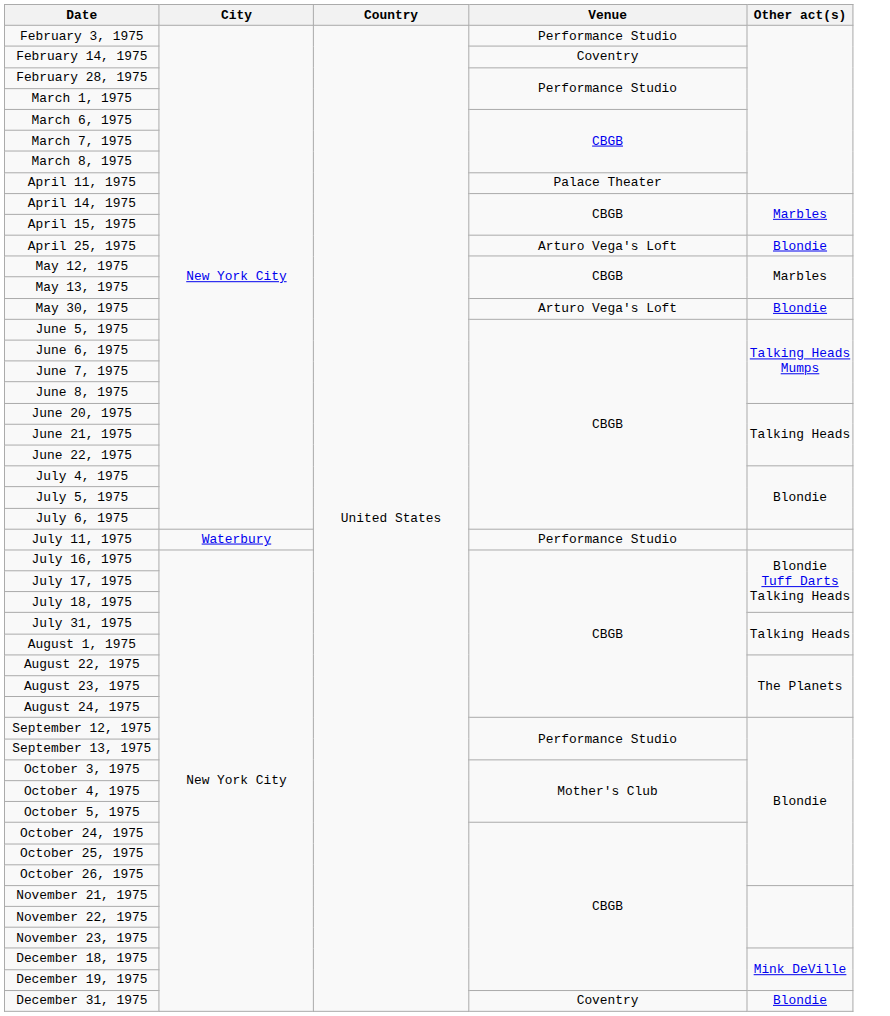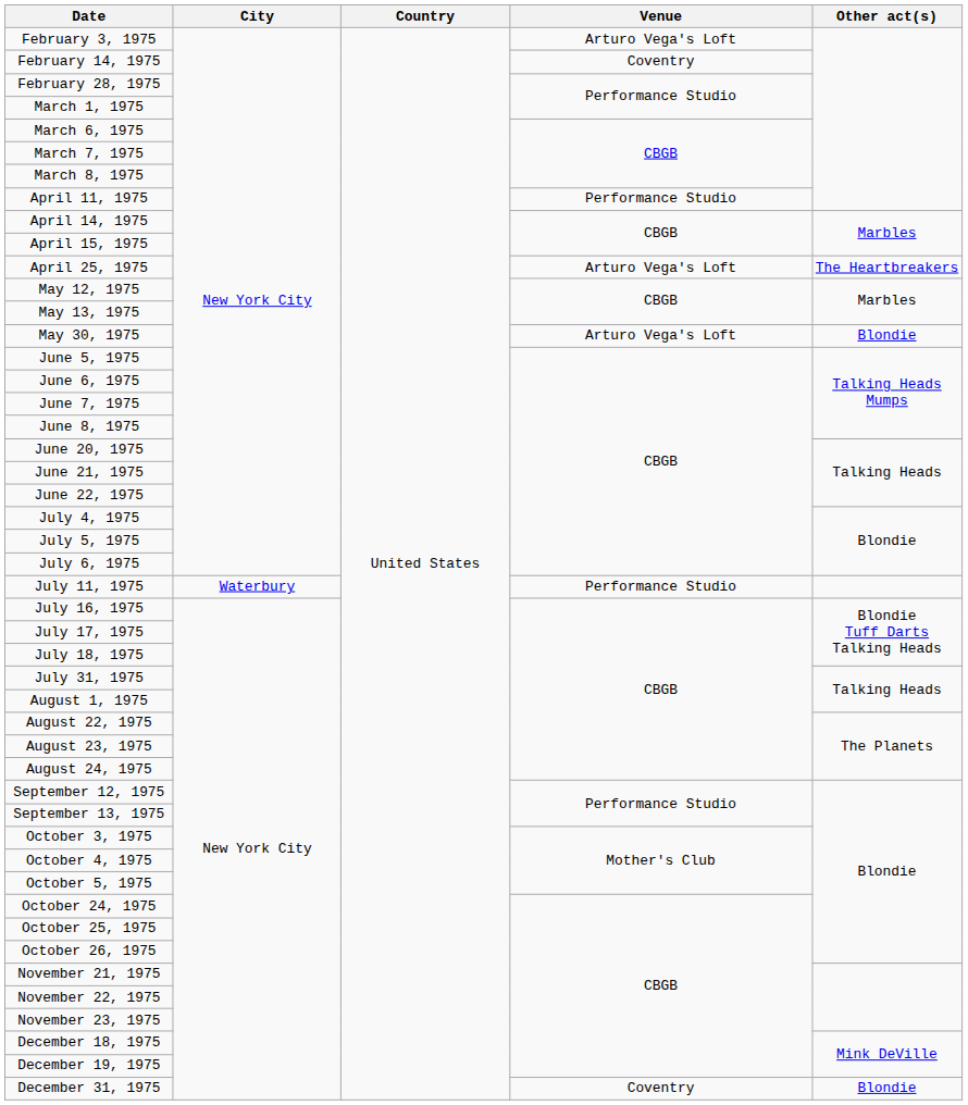 <table class="wikitable" style="text-align:center;">
 <tr>
 <th width="150">Date</th>
 <th width="150">City</th>
 <th width="150">Country</th>
 <th width="275">Venue</th>
 <th>Other act(s)</th>
 </tr>
 <tr>
 <td>February 3, 1975</td>
 <td rowspan="24"><a href='#'>New York City</a></td>
 <td rowspan="47">United States</td>
-<td>Performance Studio</td>
+<td>Arturo Vega's Loft</td>
 <td rowspan="8"></td>
 </tr>
 <tr>
 <td>February 14, 1975</td>
 <td>Coventry</td>
 </tr>
 <tr>
 <td>February 28, 1975</td>
 <td rowspan="2">Performance Studio</td>
 </tr>
 <tr>
 <td>March 1, 1975</td>
 </tr>
 <tr>
 <td>March 6, 1975</td>
 <td rowspan="3"><a href='#'>CBGB</a></td>
 </tr>
 <tr>
 <td>March 7, 1975</td>
 </tr>
 <tr>
 <td>March 8, 1975</td>
 </tr>
 <tr>
 <td>April 11, 1975</td>
-<td>Palace Theater</td>
+<td>Performance Studio</td>
 </tr>
 <tr>
 <td>April 14, 1975</td>
 <td rowspan="2">CBGB</td>
 <td rowspan="2"><a href='#'>Marbles</a></td>
 </tr>
 <tr>
 <td>April 15, 1975</td>
 </tr>
 <tr>
 <td>April 25, 1975</td>
 <td>Arturo Vega's Loft</td>
-<td><a href='#'>Blondie</a></td>
+<td><a href='#'>The Heartbreakers</a></td>
 </tr>
 <tr>
 <td>May 12, 1975</td>
 <td rowspan="2">CBGB</td>
 <td rowspan="2">Marbles</td>
 </tr>
 <tr>
 <td>May 13, 1975</td>
 </tr>
 <tr>
 <td>May 30, 1975</td>
 <td>Arturo Vega's Loft</td>
 <td><a href='#'>Blondie</a></td>
 </tr>
 <tr>
 <td>June 5, 1975</td>
 <td rowspan="10">CBGB</td>
 <td rowspan="4"><a href='#'>Talking Heads</a><br><a href='#'>Mumps</a></td>
 </tr>
 <tr>
 <td>June 6, 1975</td>
 </tr>
 <tr>
 <td>June 7, 1975</td>
 </tr>
 <tr>
 <td>June 8, 1975</td>
 </tr>
 <tr>
 <td>June 20, 1975</td>
 <td rowspan="3">Talking Heads</td>
 </tr>
 <tr>
 <td>June 21, 1975</td>
 </tr>
 <tr>
 <td>June 22, 1975</td>
 </tr>
 <tr>
 <td>July 4, 1975</td>
 <td rowspan="3">Blondie</td>
 </tr>
 <tr>
 <td>July 5, 1975</td>
 </tr>
 <tr>
 <td>July 6, 1975</td>
 </tr>
 <tr>
 <td>July 11, 1975</td>
 <td><a href='#'>Waterbury</a></td>
 <td>Performance Studio</td>
 <td></td>
 </tr>
 <tr>
 <td>July 16, 1975</td>
 <td rowspan="22">New York City</td>
 <td rowspan="8">CBGB</td>
 <td rowspan="3">Blondie<br><a href='#'>Tuff Darts</a><br>Talking Heads</td>
 </tr>
 <tr>
 <td>July 17, 1975</td>
 </tr>
 <tr>
 <td>July 18, 1975</td>
 </tr>
 <tr>
 <td>July 31, 1975</td>
 <td rowspan="2">Talking Heads</td>
 </tr>
 <tr>
 <td>August 1, 1975</td>
 </tr>
 <tr>
 <td>August 22, 1975</td>
 <td rowspan="3">The Planets</td>
 </tr>
 <tr>
 <td>August 23, 1975</td>
 </tr>
 <tr>
 <td>August 24, 1975</td>
 </tr>
 <tr>
 <td>September 12, 1975</td>
 <td rowspan="2">Performance Studio</td>
 <td rowspan="8">Blondie</td>
 </tr>
 <tr>
 <td>September 13, 1975</td>
 </tr>
 <tr>
 <td>October 3, 1975</td>
 <td rowspan="3">Mother's Club</td>
 </tr>
 <tr>
 <td>October 4, 1975</td>
 </tr>
 <tr>
 <td>October 5, 1975</td>
 </tr>
 <tr>
 <td>October 24, 1975</td>
 <td rowspan="8">CBGB</td>
 </tr>
 <tr>
 <td>October 25, 1975</td>
 </tr>
 <tr>
 <td>October 26, 1975</td>
 </tr>
 <tr>
 <td>November 21, 1975</td>
 <td rowspan="3"></td>
 </tr>
 <tr>
 <td>November 22, 1975</td>
 </tr>
 <tr>
 <td>November 23, 1975</td>
 </tr>
 <tr>
 <td>December 18, 1975</td>
 <td rowspan="2"><a href='#'>Mink DeVille</a></td>
 </tr>
 <tr>
 <td>December 19, 1975</td>
 </tr>
 <tr>
 <td>December 31, 1975</td>
 <td>Coventry</td>
 <td><a href='#'>Blondie</a></td>
 </tr>
 </table>
